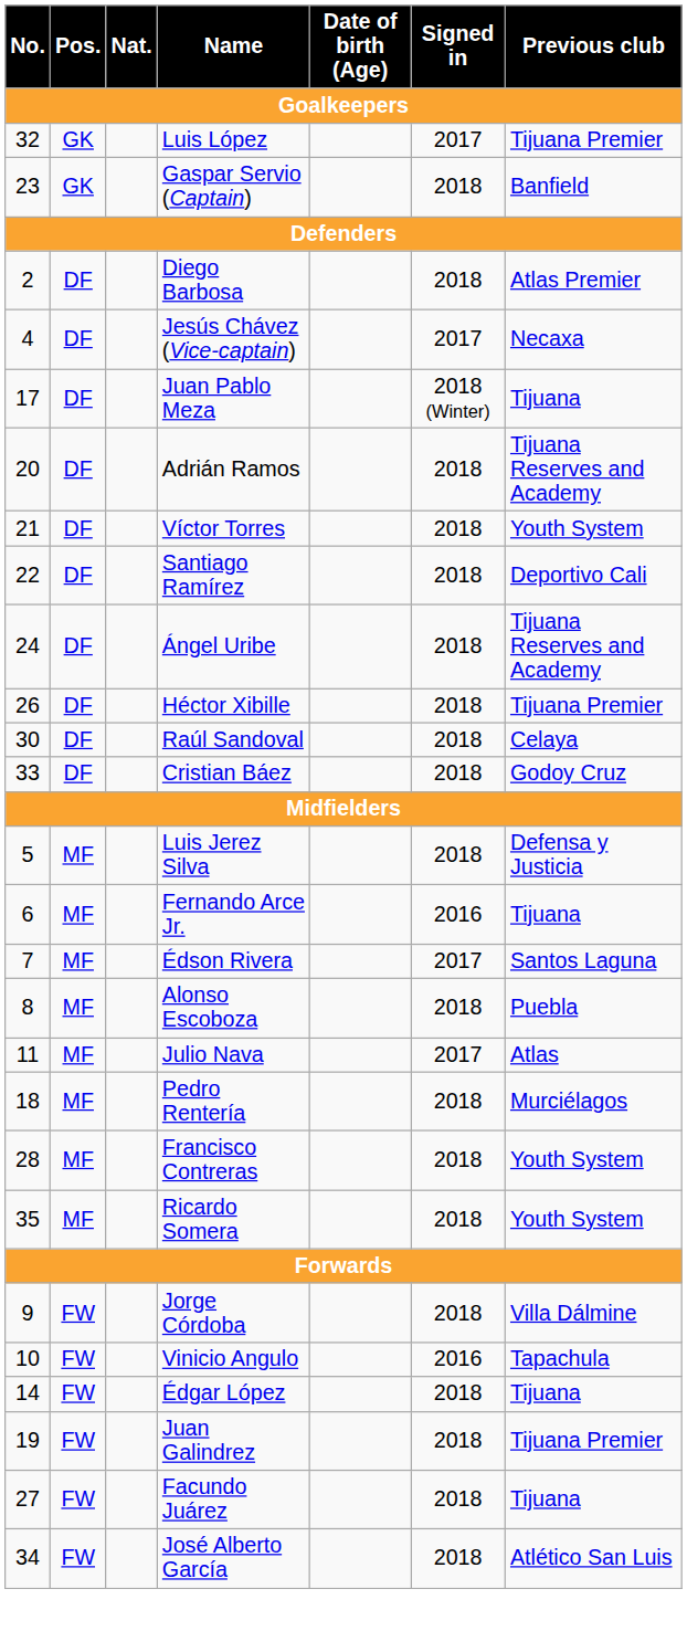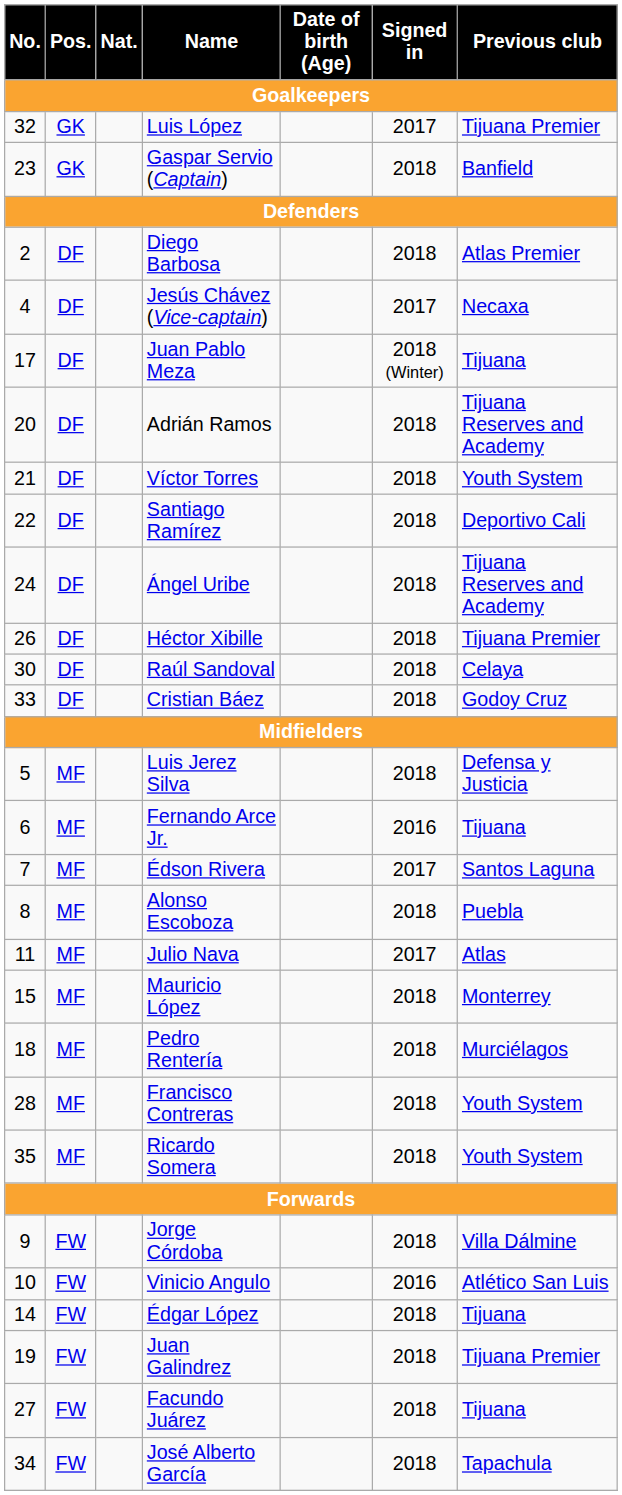 <table class="wikitable" style="text-align:center; font-size:100%;width:80%;">
 <tr>
 <th style="background:black; color:white; text-align:center;">No.</th>
 <th style="background:black; color:white; text-align:center;">Pos.</th>
 <th style="background:black; color:white; text-align:center;">Nat.</th>
 <th style="background:black; color:white; text-align:center;">Name</th>
 <th style="background:black; color:white; text-align:center;">Date of birth (Age)</th>
 <th style="background:black; color:white; text-align:center;">Signed in</th>
 <th style="background:black; color:white; text-align:center;">Previous club</th>
 </tr>
 <tr>
 <th colspan="7" style="background:#FAA430; color:white; text-align:center">Goalkeepers</th>
 </tr>
 <tr>
 <td>32</td>
 <td><a href='#'>GK</a></td>
 <td></td>
 <td align=left><a href='#'>Luis López</a></td>
 <td></td>
 <td>2017</td>
 <td align=left> <a href='#'>Tijuana Premier</a></td>
 </tr>
 <tr>
 <td>23</td>
 <td><a href='#'>GK</a></td>
 <td></td>
 <td align=left><a href='#'>Gaspar Servio</a> (<em><a href='#'>Captain</a></em>)</td>
 <td></td>
 <td>2018</td>
 <td align=left> <a href='#'>Banfield</a></td>
 </tr>
 <tr>
 <th colspan="7" style="background:#FAA430; color:white; text-align:center">Defenders</th>
 </tr>
 <tr>
 <td>2</td>
 <td><a href='#'>DF</a></td>
 <td></td>
 <td align=left><a href='#'>Diego Barbosa</a></td>
 <td></td>
 <td>2018</td>
 <td align=left> <a href='#'>Atlas Premier</a></td>
 </tr>
 <tr>
 <td>4</td>
 <td><a href='#'>DF</a></td>
 <td></td>
 <td align=left><a href='#'>Jesús Chávez</a> (<em><a href='#'>Vice-captain</a></em>)</td>
 <td></td>
 <td>2017</td>
 <td align=left> <a href='#'>Necaxa</a></td>
 </tr>
 <tr>
 <td>17</td>
 <td><a href='#'>DF</a></td>
 <td></td>
 <td align=left><a href='#'>Juan Pablo Meza</a></td>
 <td></td>
 <td>2018 <small>(Winter)</small></td>
 <td align=left> <a href='#'>Tijuana</a></td>
 </tr>
 <tr>
 <td>20</td>
 <td><a href='#'>DF</a></td>
 <td></td>
 <td align=left>Adrián Ramos</td>
 <td></td>
 <td>2018</td>
 <td align=left> <a href='#'>Tijuana Reserves and Academy</a></td>
 </tr>
 <tr>
 <td>21</td>
 <td><a href='#'>DF</a></td>
 <td></td>
 <td align=left><a href='#'>Víctor Torres</a></td>
 <td></td>
 <td>2018</td>
 <td align=left> <a href='#'>Youth System</a></td>
 </tr>
 <tr>
 <td>22</td>
 <td><a href='#'>DF</a></td>
 <td></td>
 <td align=left><a href='#'>Santiago Ramírez</a></td>
 <td></td>
 <td>2018</td>
 <td align=left> <a href='#'>Deportivo Cali</a></td>
 </tr>
 <tr>
 <td>24</td>
 <td><a href='#'>DF</a></td>
 <td></td>
 <td align=left><a href='#'>Ángel Uribe</a></td>
 <td></td>
 <td>2018</td>
 <td align=left> <a href='#'>Tijuana Reserves and Academy</a></td>
 </tr>
 <tr>
 <td>26</td>
 <td><a href='#'>DF</a></td>
 <td></td>
 <td align=left><a href='#'>Héctor Xibille</a></td>
 <td></td>
 <td>2018</td>
 <td align=left> <a href='#'>Tijuana Premier</a></td>
 </tr>
 <tr>
 <td>30</td>
 <td><a href='#'>DF</a></td>
 <td></td>
 <td align=left><a href='#'>Raúl Sandoval</a></td>
 <td></td>
 <td>2018</td>
 <td align=left> <a href='#'>Celaya</a></td>
 </tr>
 <tr>
 <td>33</td>
 <td><a href='#'>DF</a></td>
 <td></td>
 <td align=left><a href='#'>Cristian Báez</a></td>
 <td></td>
 <td>2018</td>
 <td align=left> <a href='#'>Godoy Cruz</a></td>
 </tr>
 <tr>
 <th colspan="7" style="background:#FAA430; color:white; text-align:center">Midfielders</th>
 </tr>
 <tr>
 <td>5</td>
 <td><a href='#'>MF</a></td>
 <td></td>
 <td align=left><a href='#'>Luis Jerez Silva</a></td>
 <td></td>
 <td>2018</td>
 <td align=left> <a href='#'>Defensa y Justicia</a></td>
 </tr>
 <tr>
 <td>6</td>
 <td><a href='#'>MF</a></td>
 <td></td>
 <td align=left><a href='#'>Fernando Arce Jr.</a></td>
 <td></td>
 <td>2016</td>
 <td align=left> <a href='#'>Tijuana</a></td>
 </tr>
 <tr>
 <td>7</td>
 <td><a href='#'>MF</a></td>
 <td></td>
 <td align=left><a href='#'>Édson Rivera</a></td>
 <td></td>
 <td>2017</td>
 <td align=left> <a href='#'>Santos Laguna</a></td>
 </tr>
 <tr>
 <td>8</td>
 <td><a href='#'>MF</a></td>
 <td></td>
 <td align=left><a href='#'>Alonso Escoboza</a></td>
 <td></td>
 <td>2018</td>
 <td align=left> <a href='#'>Puebla</a></td>
 </tr>
 <tr>
 <td>11</td>
 <td><a href='#'>MF</a></td>
 <td></td>
 <td align=left><a href='#'>Julio Nava</a></td>
 <td></td>
 <td>2017</td>
 <td align=left> <a href='#'>Atlas</a></td>
 </tr>
 <tr>
+<td>15</td>
+<td><a href='#'>MF</a></td>
+<td></td>
+<td align=left><a href='#'>Mauricio López</a></td>
+<td></td>
+<td>2018</td>
+<td align=left> <a href='#'>Monterrey</a></td>
+</tr>
+<tr>
 <td>18</td>
 <td><a href='#'>MF</a></td>
 <td></td>
 <td align=left><a href='#'>Pedro Rentería</a></td>
 <td></td>
 <td>2018</td>
 <td align=left> <a href='#'>Murciélagos</a></td>
 </tr>
 <tr>
 <td>28</td>
 <td><a href='#'>MF</a></td>
 <td></td>
 <td align=left><a href='#'>Francisco Contreras</a></td>
 <td></td>
 <td>2018</td>
 <td align=left> <a href='#'>Youth System</a></td>
 </tr>
 <tr>
 <td>35</td>
 <td><a href='#'>MF</a></td>
 <td></td>
 <td align=left><a href='#'>Ricardo Somera</a></td>
 <td></td>
 <td>2018</td>
 <td align=left> <a href='#'>Youth System</a></td>
 </tr>
 <tr>
 <th colspan="7" style="background:#FAA430; color:white; text-align:center">Forwards</th>
 </tr>
 <tr>
 <td>9</td>
 <td><a href='#'>FW</a></td>
 <td></td>
 <td align=left><a href='#'>Jorge Córdoba</a></td>
 <td></td>
 <td>2018</td>
 <td align=left> <a href='#'>Villa Dálmine</a></td>
 </tr>
 <tr>
 <td>10</td>
 <td><a href='#'>FW</a></td>
 <td></td>
 <td align=left><a href='#'>Vinicio Angulo</a></td>
 <td></td>
 <td>2016</td>
-<td align=left> <a href='#'>Tapachula</a></td>
+<td align=left> <a href='#'>Atlético San Luis</a></td>
 </tr>
 <tr>
 <td>14</td>
 <td><a href='#'>FW</a></td>
 <td></td>
 <td align=left><a href='#'>Édgar López</a></td>
 <td></td>
 <td>2018</td>
 <td align=left> <a href='#'>Tijuana</a></td>
 </tr>
 <tr>
 <td>19</td>
 <td><a href='#'>FW</a></td>
 <td></td>
 <td align=left><a href='#'>Juan Galindrez</a></td>
 <td></td>
 <td>2018</td>
 <td align=left> <a href='#'>Tijuana Premier</a></td>
 </tr>
 <tr>
 <td>27</td>
 <td><a href='#'>FW</a></td>
 <td></td>
 <td align=left><a href='#'>Facundo Juárez</a></td>
 <td></td>
 <td>2018</td>
 <td align=left> <a href='#'>Tijuana</a></td>
 </tr>
 <tr>
 <td>34</td>
 <td><a href='#'>FW</a></td>
 <td></td>
 <td align=left><a href='#'>José Alberto García</a></td>
 <td></td>
 <td>2018</td>
-<td align=left> <a href='#'>Atlético San Luis</a></td>
+<td align=left> <a href='#'>Tapachula</a></td>
 </tr>
 <tr>
 </tr>
 </table>
